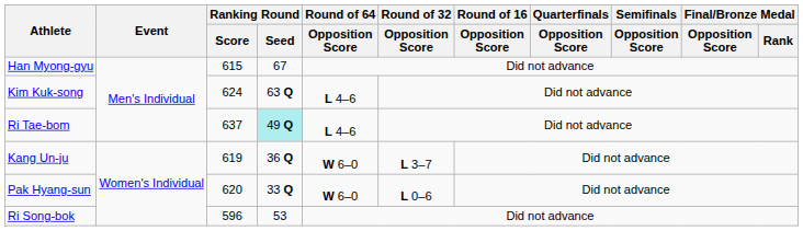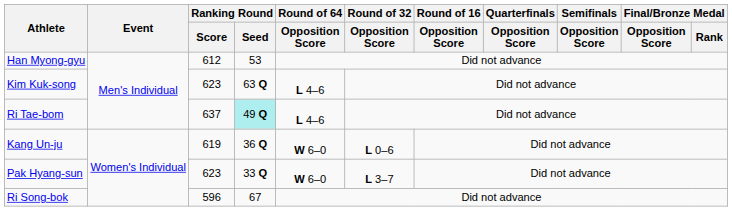 <table class="wikitable" style="text-align:center; font-size:90%">
 <tr>
 <th rowspan="2">Athlete</th>
 <th rowspan="2">Event</th>
 <th colspan="2">Ranking Round</th>
 <th>Round of 64</th>
 <th>Round of 32</th>
 <th>Round of 16</th>
 <th>Quarterfinals</th>
 <th>Semifinals</th>
 <th colspan="2">Final/Bronze Medal</th>
 </tr>
 <tr>
 <th>Score</th>
 <th>Seed</th>
 <th>Opposition<br>Score</th>
 <th>Opposition<br>Score</th>
 <th>Opposition<br>Score</th>
 <th>Opposition<br>Score</th>
 <th>Opposition<br>Score</th>
 <th>Opposition<br>Score</th>
 <th>Rank</th>
 </tr>
 <tr>
 <td align="left"><a href='#'>Han Myong-gyu</a></td>
 <td rowspan="3"><a href='#'>Men's Individual</a></td>
-<td>615</td>
-<td>67</td>
+<td>612</td>
+<td>53</td>
 <td colspan="7">Did not advance</td>
 </tr>
 <tr>
 <td align="left"><a href='#'>Kim Kuk-song</a></td>
-<td>624</td>
+<td>623</td>
 <td>63 <strong>Q</strong></td>
 <td><br><strong>L</strong> 4–6</td>
 <td colspan="6">Did not advance</td>
 </tr>
 <tr>
 <td align="left"><a href='#'>Ri Tae-bom</a></td>
 <td>637</td>
 <td style="background: paleturquoise;">49 <strong>Q</strong></td>
 <td><br><strong>L</strong> 4–6</td>
 <td colspan="6">Did not advance</td>
 </tr>
 <tr>
 <td align="left"><a href='#'>Kang Un-ju</a></td>
 <td rowspan="3"><a href='#'>Women's Individual</a></td>
 <td>619</td>
 <td>36 <strong>Q</strong></td>
 <td><br><strong>W</strong> 6–0</td>
-<td><br><strong>L</strong> 3–7</td>
+<td><br><strong>L</strong> 0–6</td>
 <td colspan="5">Did not advance</td>
 </tr>
 <tr>
 <td align="left"><a href='#'>Pak Hyang-sun</a></td>
-<td>620</td>
+<td>623</td>
 <td>33 <strong>Q</strong></td>
 <td><br><strong>W</strong> 6–0</td>
-<td><br><strong>L</strong> 0–6</td>
+<td><br><strong>L</strong> 3–7</td>
 <td colspan="5">Did not advance</td>
 </tr>
 <tr>
 <td align="left"><a href='#'>Ri Song-bok</a></td>
 <td>596</td>
-<td>53</td>
+<td>67</td>
 <td colspan="7">Did not advance</td>
 </tr>
 </table>
